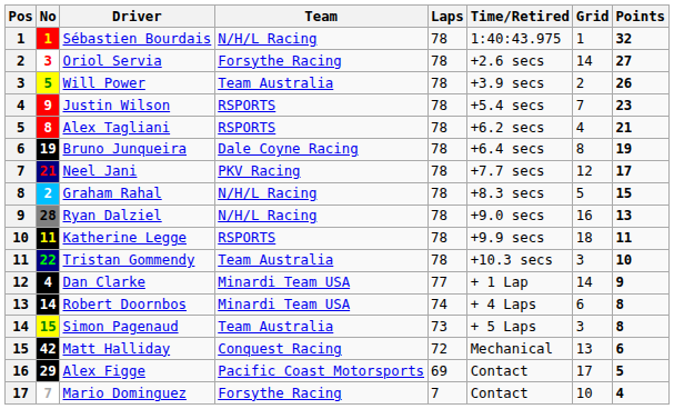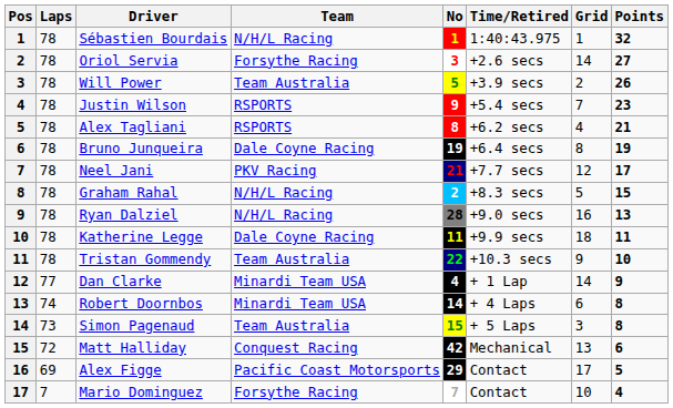 <table class="wikitable" style="font-size:95%;">
 <tr>
 <th>Pos</th>
-<th>No</th>
+<th>Laps</th>
 <th>Driver</th>
 <th>Team</th>
-<th>Laps</th>
+<th>No</th>
 <th>Time/Retired</th>
 <th>Grid</th>
 <th>Points</th>
 </tr>
 <tr>
 <th>1</th>
-<td style="background:red; color:yellow;" align="center"><strong>1</strong></td>
+<td>78</td>
 <td> <a href='#'>Sébastien Bourdais</a></td>
 <td><a href='#'>N/H/L Racing</a></td>
-<td>78</td>
+<td style="background:red; color:yellow;" align="center"><strong>1</strong></td>
 <td>1:40:43.975</td>
 <td>1</td>
 <td><strong>32</strong></td>
 </tr>
 <tr>
 <th>2</th>
-<td style="background:white; color:red;" align="center"><strong>3</strong></td>
+<td>78</td>
 <td> <a href='#'>Oriol Servia</a></td>
 <td><a href='#'>Forsythe Racing</a></td>
-<td>78</td>
+<td style="background:white; color:red;" align="center"><strong>3</strong></td>
 <td>+2.6 secs</td>
 <td>14</td>
 <td><strong>27</strong></td>
 </tr>
 <tr>
 <th>3</th>
-<td style="background:yellow; color:green;" align="center"><strong>5</strong></td>
+<td>78</td>
 <td> <a href='#'>Will Power</a></td>
 <td><a href='#'>Team Australia</a></td>
-<td>78</td>
+<td style="background:yellow; color:green;" align="center"><strong>5</strong></td>
 <td>+3.9 secs</td>
 <td>2</td>
 <td><strong>26</strong></td>
 </tr>
 <tr>
 <th>4</th>
-<td style="background:red; color:white;" align="center"><strong>9</strong></td>
+<td>78</td>
 <td> <a href='#'>Justin Wilson</a></td>
 <td><a href='#'>RSPORTS</a></td>
-<td>78</td>
+<td style="background:red; color:white;" align="center"><strong>9</strong></td>
 <td>+5.4 secs</td>
 <td>7</td>
 <td><strong>23</strong></td>
 </tr>
 <tr>
 <th>5</th>
-<td style="background:red; color:white;" align="center"><strong>8</strong></td>
+<td>78</td>
 <td> <a href='#'>Alex Tagliani</a></td>
 <td><a href='#'>RSPORTS</a></td>
-<td>78</td>
+<td style="background:red; color:white;" align="center"><strong>8</strong></td>
 <td>+6.2 secs</td>
 <td>4</td>
 <td><strong>21</strong></td>
 </tr>
 <tr>
 <th>6</th>
-<td style="background:black; color:white;" align="center"><strong>19</strong></td>
+<td>78</td>
 <td> <a href='#'>Bruno Junqueira</a></td>
 <td><a href='#'>Dale Coyne Racing</a></td>
-<td>78</td>
+<td style="background:black; color:white;" align="center"><strong>19</strong></td>
 <td>+6.4 secs</td>
 <td>8</td>
 <td><strong>19</strong></td>
 </tr>
 <tr>
 <th>7</th>
-<td style="background:navy; color:red;" align="center"><strong>21</strong></td>
+<td>78</td>
 <td> <a href='#'>Neel Jani</a></td>
 <td><a href='#'>PKV Racing</a></td>
-<td>78</td>
+<td style="background:navy; color:red;" align="center"><strong>21</strong></td>
 <td>+7.7 secs</td>
 <td>12</td>
 <td><strong>17</strong></td>
 </tr>
 <tr>
 <th>8</th>
-<td style="background:DeepSkyBlue; color:white;" align="center"><strong>2</strong></td>
+<td>78</td>
 <td> <a href='#'>Graham Rahal</a></td>
 <td><a href='#'>N/H/L Racing</a></td>
-<td>78</td>
+<td style="background:DeepSkyBlue; color:white;" align="center"><strong>2</strong></td>
 <td>+8.3 secs</td>
 <td>5</td>
 <td><strong>15</strong></td>
 </tr>
 <tr>
 <th>9</th>
-<td style="background:grey; color:black;" align="center"><strong>28</strong></td>
+<td>78</td>
 <td> <a href='#'>Ryan Dalziel</a></td>
 <td><a href='#'>N/H/L Racing</a></td>
-<td>78</td>
+<td style="background:grey; color:black;" align="center"><strong>28</strong></td>
 <td>+9.0 secs</td>
 <td>16</td>
 <td><strong>13</strong></td>
 </tr>
 <tr>
 <th>10</th>
+<td>78</td>
+<td> <a href='#'>Katherine Legge</a></td>
+<td><a href='#'>Dale Coyne Racing</a></td>
 <td style="background:black; color:yellow;" align="center"><strong>11</strong></td>
-<td> <a href='#'>Katherine Legge</a></td>
-<td><a href='#'>RSPORTS</a></td>
-<td>78</td>
 <td>+9.9 secs</td>
 <td>18</td>
 <td><strong>11</strong></td>
 </tr>
 <tr>
 <th>11</th>
-<td style="background:navy; color:lime;" align="center"><strong>22</strong></td>
+<td>78</td>
 <td> <a href='#'>Tristan Gommendy</a></td>
 <td><a href='#'>Team Australia</a></td>
-<td>78</td>
+<td style="background:navy; color:lime;" align="center"><strong>22</strong></td>
 <td>+10.3 secs</td>
-<td>3</td>
+<td>9</td>
 <td><strong>10</strong></td>
 </tr>
 <tr>
 <th>12</th>
-<td style="background:black; color:white;" align="center"><strong>4</strong></td>
+<td>77</td>
 <td> <a href='#'>Dan Clarke</a></td>
 <td><a href='#'>Minardi Team USA</a></td>
-<td>77</td>
+<td style="background:black; color:white;" align="center"><strong>4</strong></td>
 <td>+ 1 Lap</td>
 <td>14</td>
 <td><strong>9</strong></td>
 </tr>
 <tr>
 <th>13</th>
-<td style="background:black; color:white;" align="center"><strong>14</strong></td>
+<td>74</td>
 <td> <a href='#'>Robert Doornbos</a></td>
 <td><a href='#'>Minardi Team USA</a></td>
-<td>74</td>
+<td style="background:black; color:white;" align="center"><strong>14</strong></td>
 <td>+ 4 Laps</td>
 <td>6</td>
 <td><strong>8</strong></td>
 </tr>
 <tr>
 <th>14</th>
-<td style="background:yellow; color:green;" align="center"><strong>15</strong></td>
+<td>73</td>
 <td> <a href='#'>Simon Pagenaud</a></td>
 <td><a href='#'>Team Australia</a></td>
-<td>73</td>
+<td style="background:yellow; color:green;" align="center"><strong>15</strong></td>
 <td>+ 5 Laps</td>
 <td>3</td>
 <td><strong>8</strong></td>
 </tr>
 <tr>
 <th>15</th>
-<td style="background:black; color:white;" align="center"><strong>42</strong></td>
+<td>72</td>
 <td> <a href='#'>Matt Halliday</a></td>
 <td><a href='#'>Conquest Racing</a></td>
-<td>72</td>
+<td style="background:black; color:white;" align="center"><strong>42</strong></td>
 <td>Mechanical</td>
 <td>13</td>
 <td><strong>6</strong></td>
 </tr>
 <tr>
 <th>16</th>
-<td style="background:black; color:white;" align="center"><strong>29</strong></td>
+<td>69</td>
 <td> <a href='#'>Alex Figge</a></td>
 <td><a href='#'>Pacific Coast Motorsports</a></td>
-<td>69</td>
+<td style="background:black; color:white;" align="center"><strong>29</strong></td>
 <td>Contact</td>
 <td>17</td>
 <td><strong>5</strong></td>
 </tr>
 <tr>
 <th>17</th>
-<td style="background:white; color:DarkGrey;" align="center"><strong>7</strong></td>
+<td>7</td>
 <td> <a href='#'>Mario Dominguez</a></td>
 <td><a href='#'>Forsythe Racing</a></td>
-<td>7</td>
+<td style="background:white; color:DarkGrey;" align="center"><strong>7</strong></td>
 <td>Contact</td>
 <td>10</td>
 <td><strong>4</strong></td>
 </tr>
 </table>
